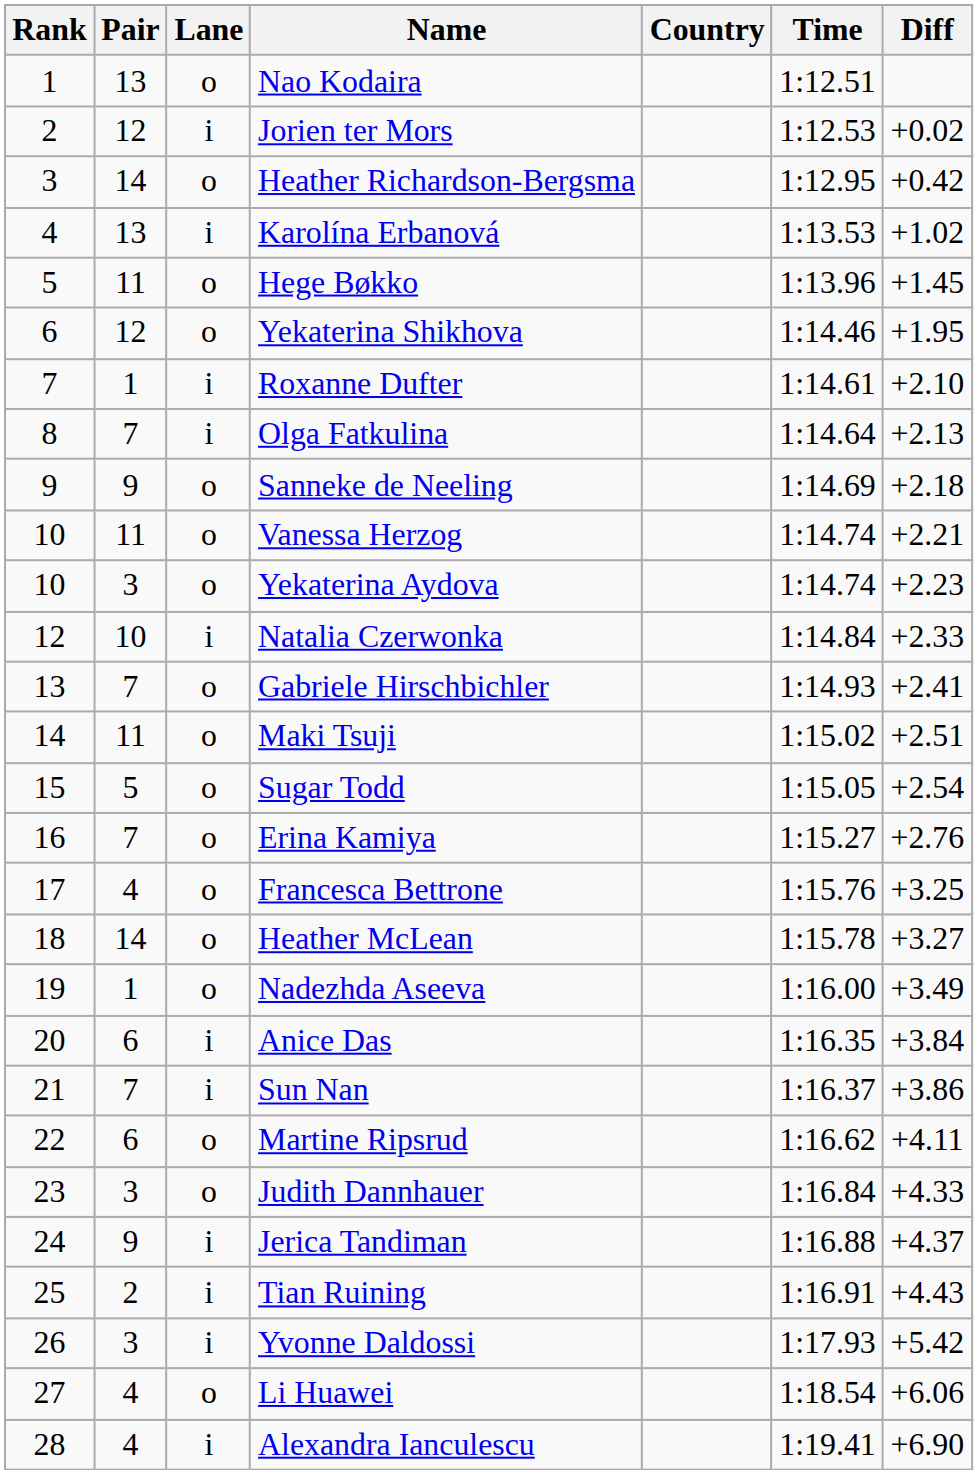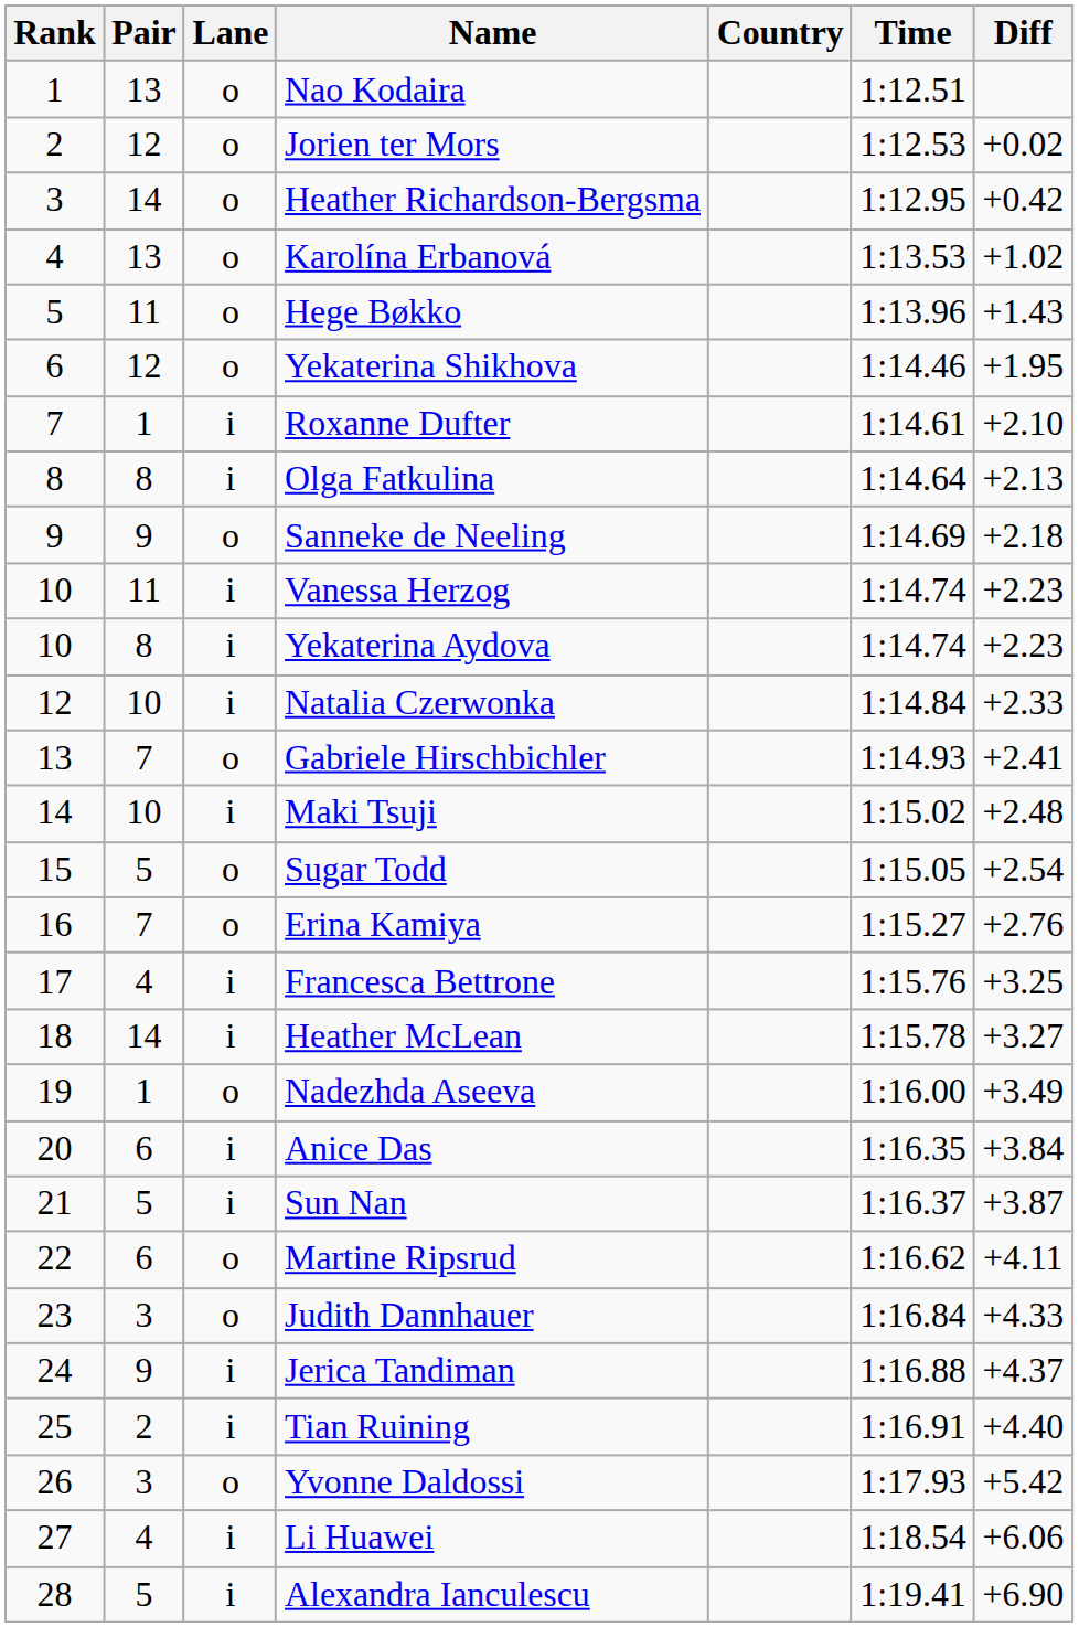 <table class="wikitable sortable" style="text-align:center">
 <tr>
 <th>Rank</th>
 <th>Pair</th>
 <th>Lane</th>
 <th>Name</th>
 <th>Country</th>
 <th>Time</th>
 <th>Diff</th>
 </tr>
 <tr>
 <td>1</td>
 <td>13</td>
 <td>o</td>
 <td align=left><a href='#'>Nao Kodaira</a></td>
 <td align=left></td>
 <td>1:12.51</td>
 <td></td>
 </tr>
 <tr>
 <td>2</td>
 <td>12</td>
-<td>i</td>
+<td>o</td>
 <td align=left><a href='#'>Jorien ter Mors</a></td>
 <td align=left></td>
 <td>1:12.53</td>
 <td>+0.02</td>
 </tr>
 <tr>
 <td>3</td>
 <td>14</td>
 <td>o</td>
 <td align=left><a href='#'>Heather Richardson-Bergsma</a></td>
 <td align=left></td>
 <td>1:12.95</td>
 <td>+0.42</td>
 </tr>
 <tr>
 <td>4</td>
 <td>13</td>
-<td>i</td>
+<td>o</td>
 <td align=left><a href='#'>Karolína Erbanová</a></td>
 <td align=left></td>
 <td>1:13.53</td>
 <td>+1.02</td>
 </tr>
 <tr>
 <td>5</td>
 <td>11</td>
 <td>o</td>
 <td align=left><a href='#'>Hege Bøkko</a></td>
 <td align=left></td>
 <td>1:13.96</td>
-<td>+1.45</td>
+<td>+1.43</td>
 </tr>
 <tr>
 <td>6</td>
 <td>12</td>
 <td>o</td>
 <td align=left><a href='#'>Yekaterina Shikhova</a></td>
 <td align=left></td>
 <td>1:14.46</td>
 <td>+1.95</td>
 </tr>
 <tr>
 <td>7</td>
 <td>1</td>
 <td>i</td>
 <td align=left><a href='#'>Roxanne Dufter</a></td>
 <td align=left></td>
 <td>1:14.61</td>
 <td>+2.10</td>
 </tr>
 <tr>
 <td>8</td>
-<td>7</td>
+<td>8</td>
 <td>i</td>
 <td align=left><a href='#'>Olga Fatkulina</a></td>
 <td align=left></td>
 <td>1:14.64</td>
 <td>+2.13</td>
 </tr>
 <tr>
 <td>9</td>
 <td>9</td>
 <td>o</td>
 <td align=left><a href='#'>Sanneke de Neeling</a></td>
 <td align=left></td>
 <td>1:14.69</td>
 <td>+2.18</td>
 </tr>
 <tr>
 <td>10</td>
 <td>11</td>
-<td>o</td>
+<td>i</td>
 <td align=left><a href='#'>Vanessa Herzog</a></td>
 <td align=left></td>
 <td>1:14.74</td>
-<td>+2.21</td>
+<td>+2.23</td>
 </tr>
 <tr>
 <td>10</td>
-<td>3</td>
-<td>o</td>
+<td>8</td>
+<td>i</td>
 <td align=left><a href='#'>Yekaterina Aydova</a></td>
 <td align=left></td>
 <td>1:14.74</td>
 <td>+2.23</td>
 </tr>
 <tr>
 <td>12</td>
 <td>10</td>
 <td>i</td>
 <td align=left><a href='#'>Natalia Czerwonka</a></td>
 <td align=left></td>
 <td>1:14.84</td>
 <td>+2.33</td>
 </tr>
 <tr>
 <td>13</td>
 <td>7</td>
 <td>o</td>
 <td align=left><a href='#'>Gabriele Hirschbichler</a></td>
 <td align=left></td>
 <td>1:14.93</td>
 <td>+2.41</td>
 </tr>
 <tr>
 <td>14</td>
-<td>11</td>
-<td>o</td>
+<td>10</td>
+<td>i</td>
 <td align=left><a href='#'>Maki Tsuji</a></td>
 <td align=left></td>
 <td>1:15.02</td>
-<td>+2.51</td>
+<td>+2.48</td>
 </tr>
 <tr>
 <td>15</td>
 <td>5</td>
 <td>o</td>
 <td align=left><a href='#'>Sugar Todd</a></td>
 <td align=left></td>
 <td>1:15.05</td>
 <td>+2.54</td>
 </tr>
 <tr>
 <td>16</td>
 <td>7</td>
 <td>o</td>
 <td align=left><a href='#'>Erina Kamiya</a></td>
 <td align=left></td>
 <td>1:15.27</td>
 <td>+2.76</td>
 </tr>
 <tr>
 <td>17</td>
 <td>4</td>
-<td>o</td>
+<td>i</td>
 <td align=left><a href='#'>Francesca Bettrone</a></td>
 <td align=left></td>
 <td>1:15.76</td>
 <td>+3.25</td>
 </tr>
 <tr>
 <td>18</td>
 <td>14</td>
-<td>o</td>
+<td>i</td>
 <td align=left><a href='#'>Heather McLean</a></td>
 <td align=left></td>
 <td>1:15.78</td>
 <td>+3.27</td>
 </tr>
 <tr>
 <td>19</td>
 <td>1</td>
 <td>o</td>
 <td align=left><a href='#'>Nadezhda Aseeva</a></td>
 <td align=left></td>
 <td>1:16.00</td>
 <td>+3.49</td>
 </tr>
 <tr>
 <td>20</td>
 <td>6</td>
 <td>i</td>
 <td align=left><a href='#'>Anice Das</a></td>
 <td align=left></td>
 <td>1:16.35</td>
 <td>+3.84</td>
 </tr>
 <tr>
 <td>21</td>
-<td>7</td>
+<td>5</td>
 <td>i</td>
 <td align=left><a href='#'>Sun Nan</a></td>
 <td align=left></td>
 <td>1:16.37</td>
-<td>+3.86</td>
+<td>+3.87</td>
 </tr>
 <tr>
 <td>22</td>
 <td>6</td>
 <td>o</td>
 <td align=left><a href='#'>Martine Ripsrud</a></td>
 <td align=left></td>
 <td>1:16.62</td>
 <td>+4.11</td>
 </tr>
 <tr>
 <td>23</td>
 <td>3</td>
 <td>o</td>
 <td align=left><a href='#'>Judith Dannhauer</a></td>
 <td align=left></td>
 <td>1:16.84</td>
 <td>+4.33</td>
 </tr>
 <tr>
 <td>24</td>
 <td>9</td>
 <td>i</td>
 <td align=left><a href='#'>Jerica Tandiman</a></td>
 <td align=left></td>
 <td>1:16.88</td>
 <td>+4.37</td>
 </tr>
 <tr>
 <td>25</td>
 <td>2</td>
 <td>i</td>
 <td align=left><a href='#'>Tian Ruining</a></td>
 <td align=left></td>
 <td>1:16.91</td>
-<td>+4.43</td>
+<td>+4.40</td>
 </tr>
 <tr>
 <td>26</td>
 <td>3</td>
-<td>i</td>
+<td>o</td>
 <td align=left><a href='#'>Yvonne Daldossi</a></td>
 <td align=left></td>
 <td>1:17.93</td>
 <td>+5.42</td>
 </tr>
 <tr>
 <td>27</td>
 <td>4</td>
-<td>o</td>
+<td>i</td>
 <td align=left><a href='#'>Li Huawei</a></td>
 <td align=left></td>
 <td>1:18.54</td>
 <td>+6.06</td>
 </tr>
 <tr>
 <td>28</td>
-<td>4</td>
+<td>5</td>
 <td>i</td>
 <td align=left><a href='#'>Alexandra Ianculescu</a></td>
 <td align=left></td>
 <td>1:19.41</td>
 <td>+6.90</td>
 </tr>
 </table>
